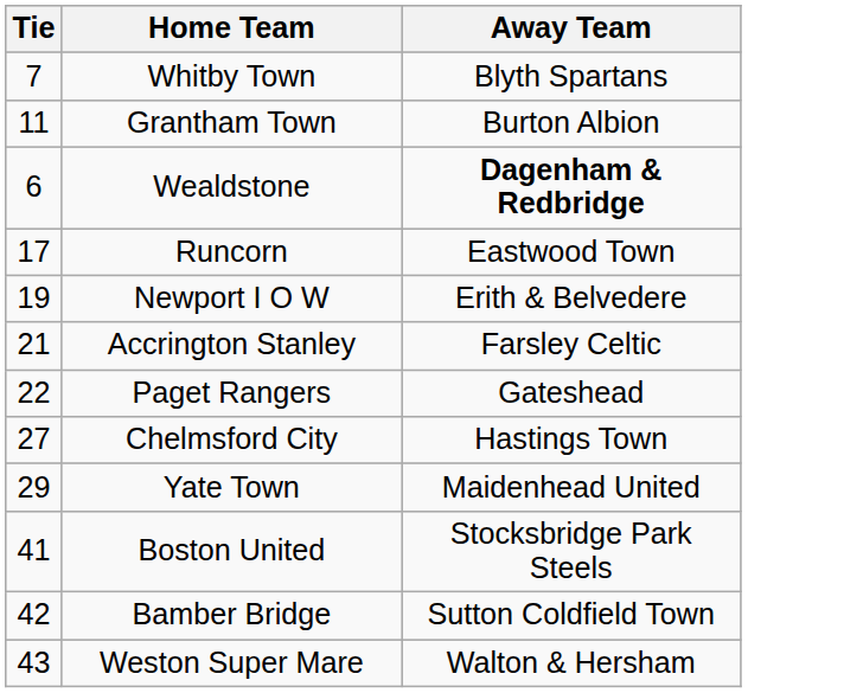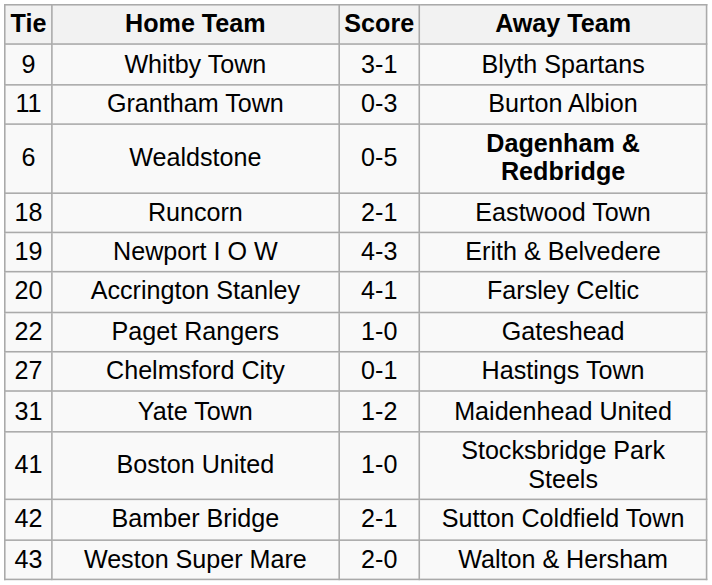 <table class="wikitable" style="text-align:center;">
 <tr>
 <th width=20>Tie</th>
 <th width=175>Home Team</th>
+<th width=20>Score</th>
 <th width=175>Away Team</th>
 </tr>
 <tr>
-<td>7</td>
+<td>9</td>
 <td>Whitby Town</td>
+<td>3-1</td>
 <td>Blyth Spartans</td>
 </tr>
 <tr>
 <td>11</td>
 <td>Grantham Town</td>
+<td>0-3</td>
 <td>Burton Albion</td>
 </tr>
 <tr>
 <td>6</td>
 <td>Wealdstone</td>
+<td>0-5</td>
 <td><strong>Dagenham & Redbridge</strong></td>
 </tr>
 <tr>
-<td>17</td>
+<td>18</td>
 <td>Runcorn</td>
+<td>2-1</td>
 <td>Eastwood Town</td>
 </tr>
 <tr>
 <td>19</td>
 <td>Newport I O W</td>
+<td>4-3</td>
 <td>Erith & Belvedere</td>
 </tr>
 <tr>
-<td>21</td>
+<td>20</td>
 <td>Accrington Stanley</td>
+<td>4-1</td>
 <td>Farsley Celtic</td>
 </tr>
 <tr>
 <td>22</td>
 <td>Paget Rangers</td>
+<td>1-0</td>
 <td>Gateshead</td>
 </tr>
 <tr>
 <td>27</td>
 <td>Chelmsford City</td>
+<td>0-1</td>
 <td>Hastings Town</td>
 </tr>
 <tr>
-<td>29</td>
+<td>31</td>
 <td>Yate Town</td>
+<td>1-2</td>
 <td>Maidenhead United</td>
 </tr>
 <tr>
 <td>41</td>
 <td>Boston United</td>
+<td>1-0</td>
 <td>Stocksbridge Park Steels</td>
 </tr>
 <tr>
 <td>42</td>
 <td>Bamber Bridge</td>
+<td>2-1</td>
 <td>Sutton Coldfield Town</td>
 </tr>
 <tr>
 <td>43</td>
 <td>Weston Super Mare</td>
+<td>2-0</td>
 <td>Walton & Hersham</td>
 </tr>
 </table>
